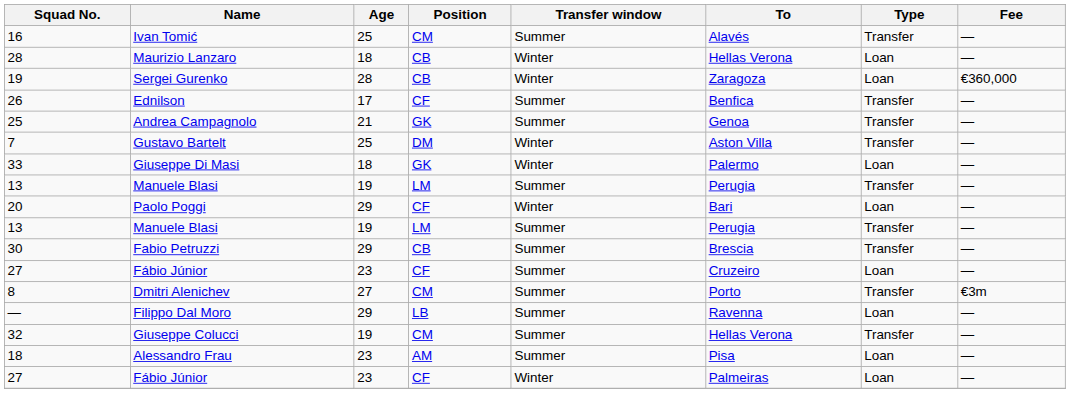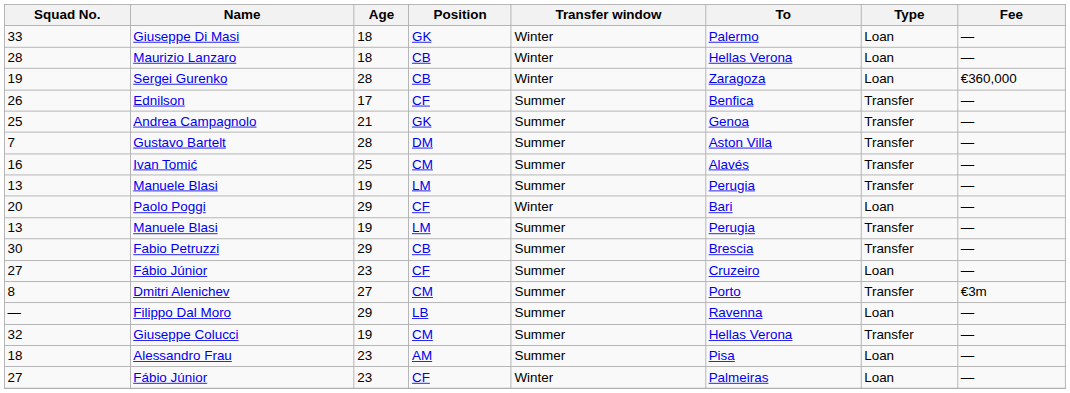 <table class="wikitable" style="text-align:left; font-size:100%; width:100%">
 <tr>
 <th style="background:#d5000; color:black; text-align:center">Squad No.</th>
 <th style="background:#d5000; color:black; text-align:center">Name</th>
 <th style="background:#d5000; color:black; text-align:center">Age</th>
 <th style="background:#d5000; color:black; text-align:center">Position</th>
 <th style="background:#d5000; color:black; text-align:center">Transfer window</th>
 <th style="background:#d5000; color:black; text-align:center">To</th>
 <th style="background:#d5000; color:black; text-align:center">Type</th>
 <th style="background:#d5000; color:black; text-align:center">Fee</th>
 </tr>
 <tr>
-<td>16</td>
-<td> <a href='#'>Ivan Tomić</a></td>
-<td>25</td>
-<td><a href='#'>CM</a></td>
-<td>Summer</td>
-<td> <a href='#'>Alavés</a></td>
-<td>Transfer</td>
+<td>33</td>
+<td> <a href='#'>Giuseppe Di Masi</a></td>
+<td>18</td>
+<td><a href='#'>GK</a></td>
+<td>Winter</td>
+<td><a href='#'>Palermo</a></td>
+<td>Loan</td>
 <td>—</td>
 </tr>
 <tr>
 <td>28</td>
 <td> <a href='#'>Maurizio Lanzaro</a></td>
 <td>18</td>
 <td><a href='#'>CB</a></td>
 <td>Winter</td>
 <td><a href='#'>Hellas Verona</a></td>
 <td>Loan</td>
 <td>—</td>
 </tr>
 <tr>
 <td>19</td>
 <td> <a href='#'>Sergei Gurenko</a></td>
 <td>28</td>
 <td><a href='#'>CB</a></td>
 <td>Winter</td>
 <td> <a href='#'>Zaragoza</a></td>
 <td>Loan</td>
 <td>€360,000</td>
 </tr>
 <tr>
 <td>26</td>
 <td> <a href='#'>Ednilson</a></td>
 <td>17</td>
 <td><a href='#'>CF</a></td>
 <td>Summer</td>
 <td> <a href='#'>Benfica</a></td>
 <td>Transfer</td>
 <td>—</td>
 </tr>
 <tr>
 <td>25</td>
 <td> <a href='#'>Andrea Campagnolo</a></td>
 <td>21</td>
 <td><a href='#'>GK</a></td>
 <td>Summer</td>
 <td><a href='#'>Genoa</a></td>
 <td>Transfer</td>
 <td>—</td>
 </tr>
 <tr>
 <td>7</td>
 <td> <a href='#'>Gustavo Bartelt</a></td>
-<td>25</td>
+<td>28</td>
 <td><a href='#'>DM</a></td>
-<td>Winter</td>
+<td>Summer</td>
 <td> <a href='#'>Aston Villa</a></td>
 <td>Transfer</td>
 <td>—</td>
 </tr>
 <tr>
-<td>33</td>
-<td> <a href='#'>Giuseppe Di Masi</a></td>
-<td>18</td>
-<td><a href='#'>GK</a></td>
-<td>Winter</td>
-<td><a href='#'>Palermo</a></td>
-<td>Loan</td>
+<td>16</td>
+<td> <a href='#'>Ivan Tomić</a></td>
+<td>25</td>
+<td><a href='#'>CM</a></td>
+<td>Summer</td>
+<td> <a href='#'>Alavés</a></td>
+<td>Transfer</td>
 <td>—</td>
 </tr>
 <tr>
 <td>13</td>
 <td> <a href='#'>Manuele Blasi</a></td>
 <td>19</td>
 <td><a href='#'>LM</a></td>
 <td>Summer</td>
 <td><a href='#'>Perugia</a></td>
 <td>Transfer</td>
 <td>—</td>
 </tr>
 <tr>
 <td>20</td>
 <td> <a href='#'>Paolo Poggi</a></td>
 <td>29</td>
 <td><a href='#'>CF</a></td>
 <td>Winter</td>
 <td><a href='#'>Bari</a></td>
 <td>Loan</td>
 <td>—</td>
 </tr>
 <tr>
 <td>13</td>
 <td> <a href='#'>Manuele Blasi</a></td>
 <td>19</td>
 <td><a href='#'>LM</a></td>
 <td>Summer</td>
 <td><a href='#'>Perugia</a></td>
 <td>Transfer</td>
 <td>—</td>
 </tr>
 <tr>
 <td>30</td>
 <td> <a href='#'>Fabio Petruzzi</a></td>
 <td>29</td>
 <td><a href='#'>CB</a></td>
 <td>Summer</td>
 <td><a href='#'>Brescia</a></td>
 <td>Transfer</td>
 <td>—</td>
 </tr>
 <tr>
 <td>27</td>
 <td> <a href='#'>Fábio Júnior</a></td>
 <td>23</td>
 <td><a href='#'>CF</a></td>
 <td>Summer</td>
 <td> <a href='#'>Cruzeiro</a></td>
 <td>Loan</td>
 <td>—</td>
 </tr>
 <tr>
 <td>8</td>
 <td> <a href='#'>Dmitri Alenichev</a></td>
 <td>27</td>
 <td><a href='#'>CM</a></td>
 <td>Summer</td>
 <td><a href='#'>Porto</a></td>
 <td>Transfer</td>
 <td>€3m</td>
 </tr>
 <tr>
 <td>—</td>
 <td> <a href='#'>Filippo Dal Moro</a></td>
 <td>29</td>
 <td><a href='#'>LB</a></td>
 <td>Summer</td>
 <td><a href='#'>Ravenna</a></td>
 <td>Loan</td>
 <td>—</td>
 </tr>
 <tr>
 <td>32</td>
 <td> <a href='#'>Giuseppe Colucci</a></td>
 <td>19</td>
 <td><a href='#'>CM</a></td>
 <td>Summer</td>
 <td><a href='#'>Hellas Verona</a></td>
 <td>Transfer</td>
 <td>—</td>
 </tr>
 <tr>
 <td>18</td>
 <td> <a href='#'>Alessandro Frau</a></td>
 <td>23</td>
 <td><a href='#'>AM</a></td>
 <td>Summer</td>
 <td><a href='#'>Pisa</a></td>
 <td>Loan</td>
 <td>—</td>
 </tr>
 <tr>
 <td>27</td>
 <td> <a href='#'>Fábio Júnior</a></td>
 <td>23</td>
 <td><a href='#'>CF</a></td>
 <td>Winter</td>
 <td> <a href='#'>Palmeiras</a></td>
 <td>Loan</td>
 <td>—</td>
 </tr>
 <tr>
 </tr>
 </table>
